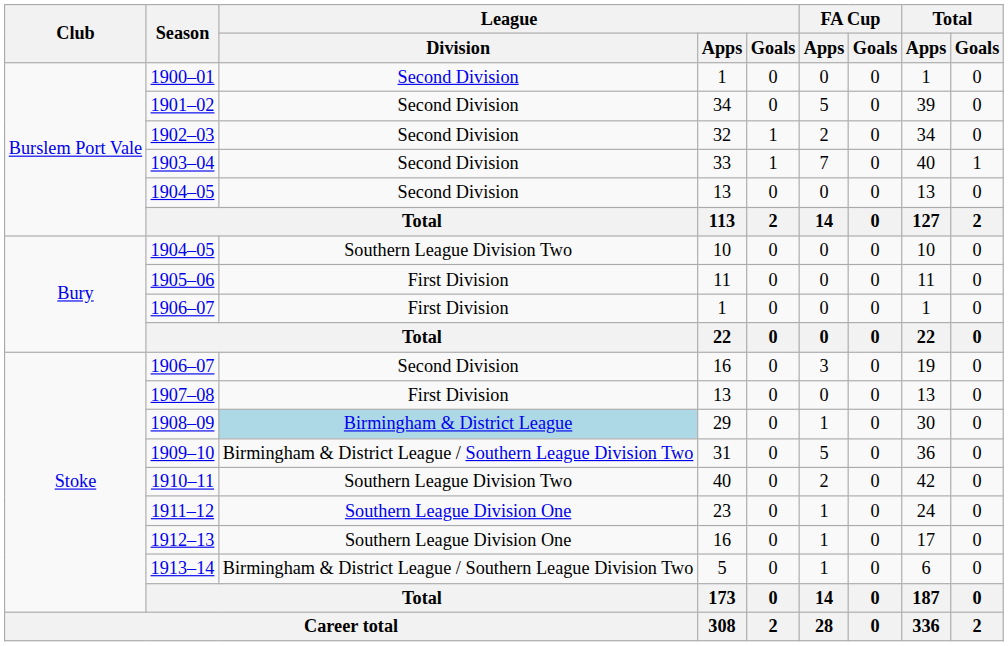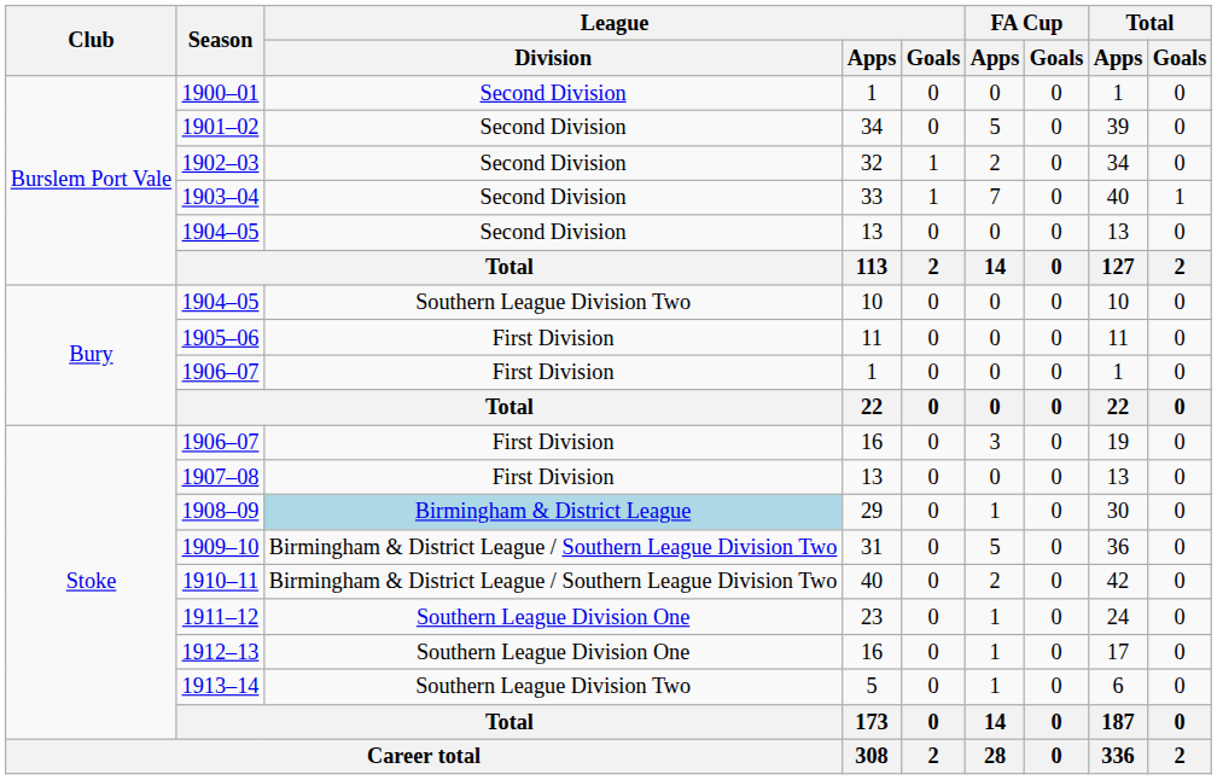 <table class="wikitable" style="text-align: center;">
 <tr>
 <th rowspan="2">Club</th>
 <th rowspan="2">Season</th>
 <th colspan="3">League</th>
 <th colspan="2">FA Cup</th>
 <th colspan="2">Total</th>
 </tr>
 <tr>
 <th>Division</th>
 <th>Apps</th>
 <th>Goals</th>
 <th>Apps</th>
 <th>Goals</th>
 <th>Apps</th>
 <th>Goals</th>
 </tr>
 <tr>
 <td rowspan="6"><a href='#'>Burslem Port Vale</a></td>
 <td><a href='#'>1900–01</a></td>
 <td><a href='#'>Second Division</a></td>
 <td>1</td>
 <td>0</td>
 <td>0</td>
 <td>0</td>
 <td>1</td>
 <td>0</td>
 </tr>
 <tr>
 <td><a href='#'>1901–02</a></td>
 <td>Second Division</td>
 <td>34</td>
 <td>0</td>
 <td>5</td>
 <td>0</td>
 <td>39</td>
 <td>0</td>
 </tr>
 <tr>
 <td><a href='#'>1902–03</a></td>
 <td>Second Division</td>
 <td>32</td>
 <td>1</td>
 <td>2</td>
 <td>0</td>
 <td>34</td>
 <td>0</td>
 </tr>
 <tr>
 <td><a href='#'>1903–04</a></td>
 <td>Second Division</td>
 <td>33</td>
 <td>1</td>
 <td>7</td>
 <td>0</td>
 <td>40</td>
 <td>1</td>
 </tr>
 <tr>
 <td><a href='#'>1904–05</a></td>
 <td>Second Division</td>
 <td>13</td>
 <td>0</td>
 <td>0</td>
 <td>0</td>
 <td>13</td>
 <td>0</td>
 </tr>
 <tr>
 <th colspan="2">Total</th>
 <th>113</th>
 <th>2</th>
 <th>14</th>
 <th>0</th>
 <th>127</th>
 <th>2</th>
 </tr>
 <tr>
 <td rowspan="4"><a href='#'>Bury</a></td>
 <td><a href='#'>1904–05</a></td>
 <td>Southern League Division Two</td>
 <td>10</td>
 <td>0</td>
 <td>0</td>
 <td>0</td>
 <td>10</td>
 <td>0</td>
 </tr>
 <tr>
 <td><a href='#'>1905–06</a></td>
 <td>First Division</td>
 <td>11</td>
 <td>0</td>
 <td>0</td>
 <td>0</td>
 <td>11</td>
 <td>0</td>
 </tr>
 <tr>
 <td><a href='#'>1906–07</a></td>
 <td>First Division</td>
 <td>1</td>
 <td>0</td>
 <td>0</td>
 <td>0</td>
 <td>1</td>
 <td>0</td>
 </tr>
 <tr>
 <th colspan="2">Total</th>
 <th>22</th>
 <th>0</th>
 <th>0</th>
 <th>0</th>
 <th>22</th>
 <th>0</th>
 </tr>
 <tr>
 <td rowspan="9"><a href='#'>Stoke</a></td>
 <td><a href='#'>1906–07</a></td>
-<td>Second Division</td>
+<td>First Division</td>
 <td>16</td>
 <td>0</td>
 <td>3</td>
 <td>0</td>
 <td>19</td>
 <td>0</td>
 </tr>
 <tr>
 <td><a href='#'>1907–08</a></td>
 <td>First Division</td>
 <td>13</td>
 <td>0</td>
 <td>0</td>
 <td>0</td>
 <td>13</td>
 <td>0</td>
 </tr>
 <tr>
 <td><a href='#'>1908–09</a></td>
 <td style="background: lightblue;"><a href='#'>Birmingham & District League</a></td>
 <td>29</td>
 <td>0</td>
 <td>1</td>
 <td>0</td>
 <td>30</td>
 <td>0</td>
 </tr>
 <tr>
 <td><a href='#'>1909–10</a></td>
 <td>Birmingham & District League / <a href='#'>Southern League Division Two</a></td>
 <td>31</td>
 <td>0</td>
 <td>5</td>
 <td>0</td>
 <td>36</td>
 <td>0</td>
 </tr>
 <tr>
 <td><a href='#'>1910–11</a></td>
-<td>Southern League Division Two</td>
+<td>Birmingham & District League / Southern League Division Two</td>
 <td>40</td>
 <td>0</td>
 <td>2</td>
 <td>0</td>
 <td>42</td>
 <td>0</td>
 </tr>
 <tr>
 <td><a href='#'>1911–12</a></td>
 <td><a href='#'>Southern League Division One</a></td>
 <td>23</td>
 <td>0</td>
 <td>1</td>
 <td>0</td>
 <td>24</td>
 <td>0</td>
 </tr>
 <tr>
 <td><a href='#'>1912–13</a></td>
 <td>Southern League Division One</td>
 <td>16</td>
 <td>0</td>
 <td>1</td>
 <td>0</td>
 <td>17</td>
 <td>0</td>
 </tr>
 <tr>
 <td><a href='#'>1913–14</a></td>
-<td>Birmingham & District League / Southern League Division Two</td>
+<td>Southern League Division Two</td>
 <td>5</td>
 <td>0</td>
 <td>1</td>
 <td>0</td>
 <td>6</td>
 <td>0</td>
 </tr>
 <tr>
 <th colspan="2">Total</th>
 <th>173</th>
 <th>0</th>
 <th>14</th>
 <th>0</th>
 <th>187</th>
 <th>0</th>
 </tr>
 <tr>
 <th colspan="3">Career total</th>
 <th>308</th>
 <th>2</th>
 <th>28</th>
 <th>0</th>
 <th>336</th>
 <th>2</th>
 </tr>
 </table>
